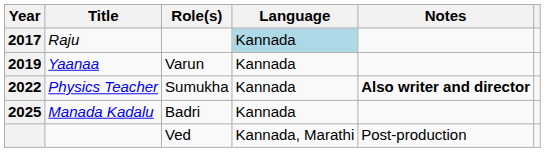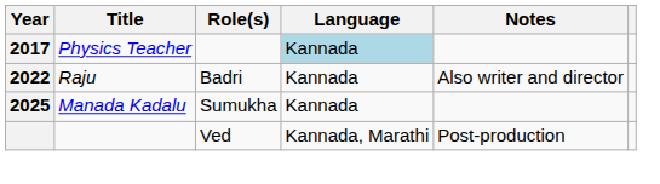 <table class="wikitable plainrowheaders sortable">
 <tr>
 <th scope="col">Year</th>
 <th scope="col">Title</th>
 <th scope="col">Role(s)</th>
 <th scope="col" class="unsortable">Language</th>
 <th scope="col" class="unsortable">Notes</th>
 <th scope="col" class="unsortable"></th>
 </tr>
 <tr>
 <th scope="row">2017</th>
-<td><em>Raju</em></td>
+<td><em><a href='#'>Physics Teacher</a></em></td>
 <td></td>
 <td style="background: lightblue;">Kannada</td>
 <td></td>
 <td></td>
 </tr>
 <tr>
-<th scope="row">2019</th>
-<td><em><a href='#'>Yaanaa</a></em></td>
-<td>Varun</td>
+<th scope="row">2022</th>
+<td><em>Raju</em></td>
+<td>Badri</td>
 <td>Kannada</td>
-<td></td>
-<td></td>
-</tr>
-<tr>
-<th scope="row">2022</th>
-<td><em><a href='#'>Physics Teacher</a></em></td>
-<td>Sumukha</td>
-<td>Kannada</td>
-<td><strong>Also writer and director</strong></td>
+<td>Also writer and director</td>
 <td></td>
 </tr>
 <tr>
 <th scope="row">2025</th>
 <td><em><a href='#'>Manada Kadalu</a></em></td>
-<td>Badri</td>
+<td>Sumukha</td>
 <td>Kannada</td>
 <td></td>
 <td></td>
 </tr>
 <tr>
 <th scope="row"></th>
 <td></td>
 <td>Ved</td>
 <td>Kannada, Marathi</td>
 <td>Post-production</td>
 <td></td>
 </tr>
 </table>
